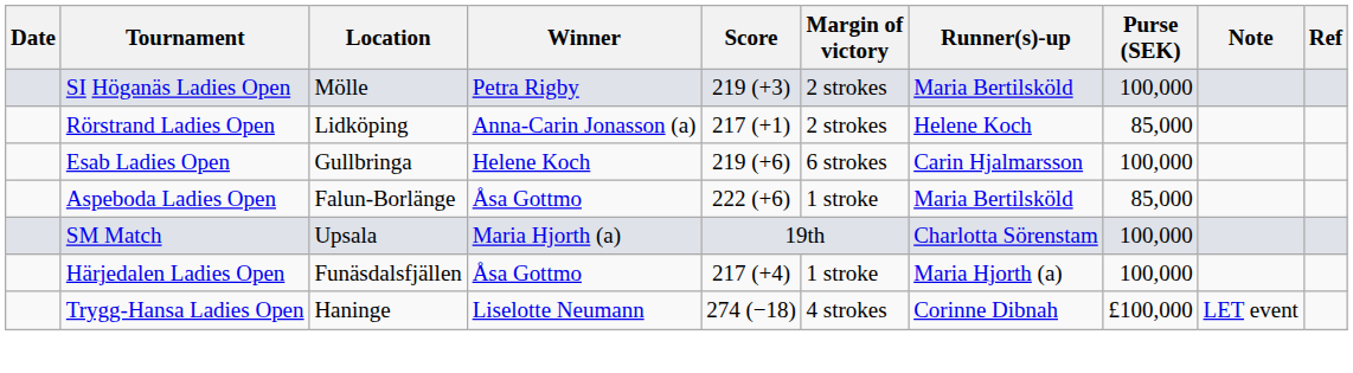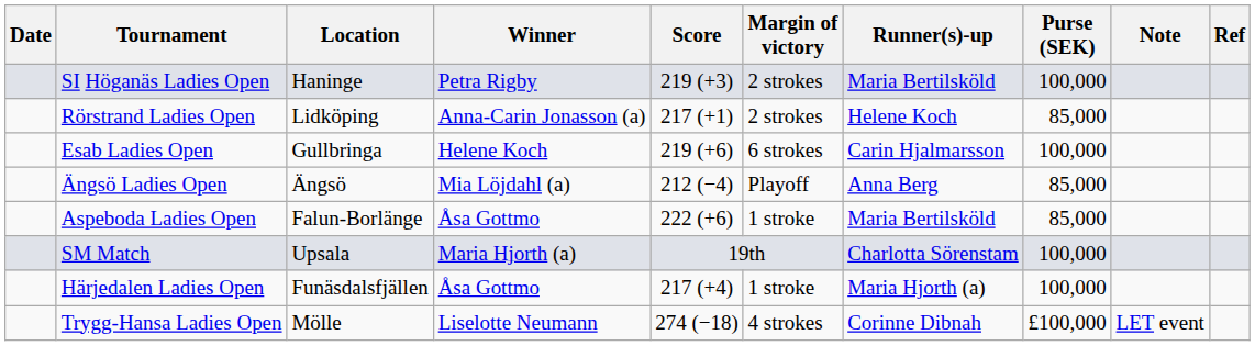 <table class="wikitable" style="font-size:95%;">
 <tr>
 <th>Date</th>
 <th>Tournament</th>
 <th>Location</th>
 <th>Winner</th>
 <th>Score</th>
 <th>Margin of<br>victory</th>
 <th>Runner(s)-up</th>
 <th>Purse<br>(SEK)</th>
 <th>Note</th>
 <th>Ref</th>
 </tr>
 <tr style="background:#dfe2e9;">
 <td></td>
 <td><a href='#'>SI</a> <a href='#'>Höganäs Ladies Open</a></td>
-<td>Mölle</td>
+<td>Haninge</td>
 <td> <a href='#'>Petra Rigby</a></td>
 <td align=center>219 (+3)</td>
 <td>2 strokes</td>
 <td> <a href='#'>Maria Bertilsköld</a></td>
 <td align=right>100,000</td>
 <td></td>
 <td></td>
 </tr>
 <tr>
 <td></td>
 <td><a href='#'>Rörstrand Ladies Open</a></td>
 <td>Lidköping</td>
 <td> <a href='#'>Anna-Carin Jonasson</a> (a)</td>
 <td align=center>217 (+1)</td>
 <td>2 strokes</td>
 <td> <a href='#'>Helene Koch</a></td>
 <td align=right>85,000</td>
 <td></td>
 <td></td>
 </tr>
 <tr>
 <td></td>
 <td><a href='#'>Esab Ladies Open</a></td>
 <td>Gullbringa</td>
 <td> <a href='#'>Helene Koch</a></td>
 <td align=center>219 (+6)</td>
 <td>6 strokes</td>
 <td> <a href='#'>Carin Hjalmarsson</a></td>
 <td align=right>100,000</td>
+<td></td>
+<td></td>
+</tr>
+<tr>
+<td></td>
+<td><a href='#'>Ängsö Ladies Open</a></td>
+<td>Ängsö</td>
+<td> <a href='#'>Mia Löjdahl</a> (a)</td>
+<td align=center>212 (−4)</td>
+<td>Playoff</td>
+<td> <a href='#'>Anna Berg</a></td>
+<td align=right>85,000</td>
 <td></td>
 <td></td>
 </tr>
 <tr>
 <td></td>
 <td><a href='#'>Aspeboda Ladies Open</a></td>
 <td>Falun-Borlänge</td>
 <td> <a href='#'>Åsa Gottmo</a></td>
 <td align=center>222 (+6)</td>
 <td>1 stroke</td>
 <td> <a href='#'>Maria Bertilsköld</a></td>
 <td align=right>85,000</td>
 <td></td>
 <td></td>
 </tr>
 <tr style="background:#dfe2e9;">
 <td></td>
 <td><a href='#'>SM Match</a></td>
 <td>Upsala</td>
 <td> <a href='#'>Maria Hjorth</a> (a)</td>
 <td colspan=2 align=center>19th</td>
 <td> <a href='#'>Charlotta Sörenstam</a></td>
 <td align=right>100,000</td>
 <td></td>
 <td></td>
 </tr>
 <tr>
 <td></td>
 <td><a href='#'>Härjedalen Ladies Open</a></td>
 <td>Funäsdalsfjällen</td>
 <td> <a href='#'>Åsa Gottmo</a></td>
 <td align=center>217 (+4)</td>
 <td>1 stroke</td>
 <td> <a href='#'>Maria Hjorth</a> (a)</td>
 <td align=right>100,000</td>
 <td></td>
 <td></td>
 </tr>
 <tr>
 <td></td>
 <td><a href='#'>Trygg-Hansa Ladies Open</a></td>
-<td>Haninge</td>
+<td>Mölle</td>
 <td> <a href='#'>Liselotte Neumann</a></td>
 <td align=center>274 (−18)</td>
 <td>4 strokes</td>
 <td> <a href='#'>Corinne Dibnah</a></td>
 <td align=right>£100,000</td>
 <td><a href='#'>LET</a> event</td>
 <td></td>
 </tr>
 </table>
